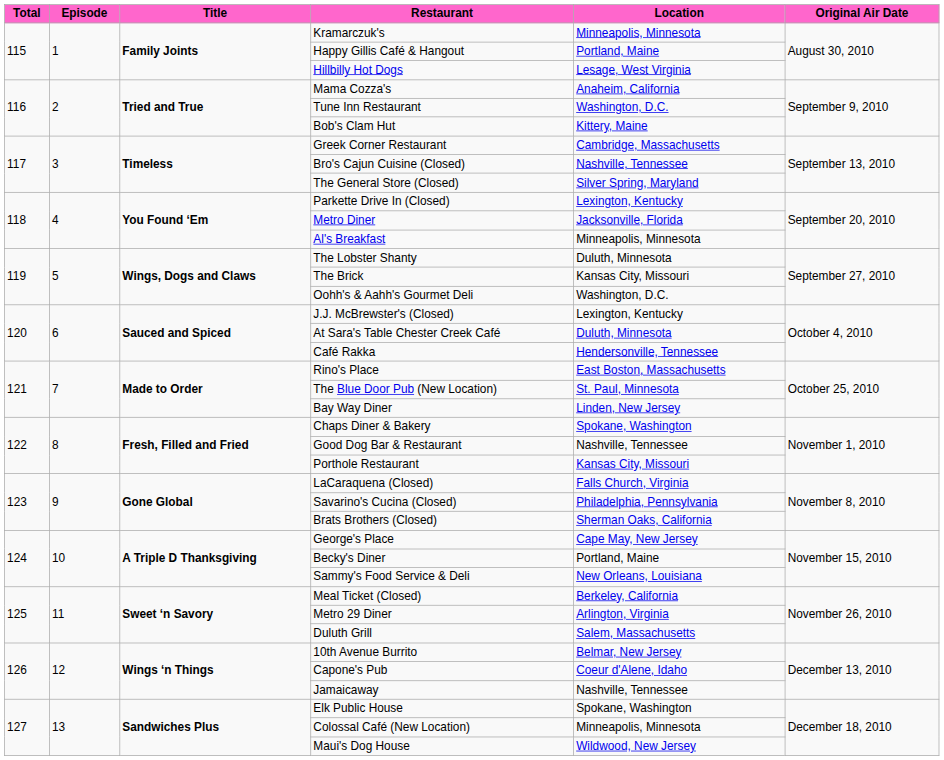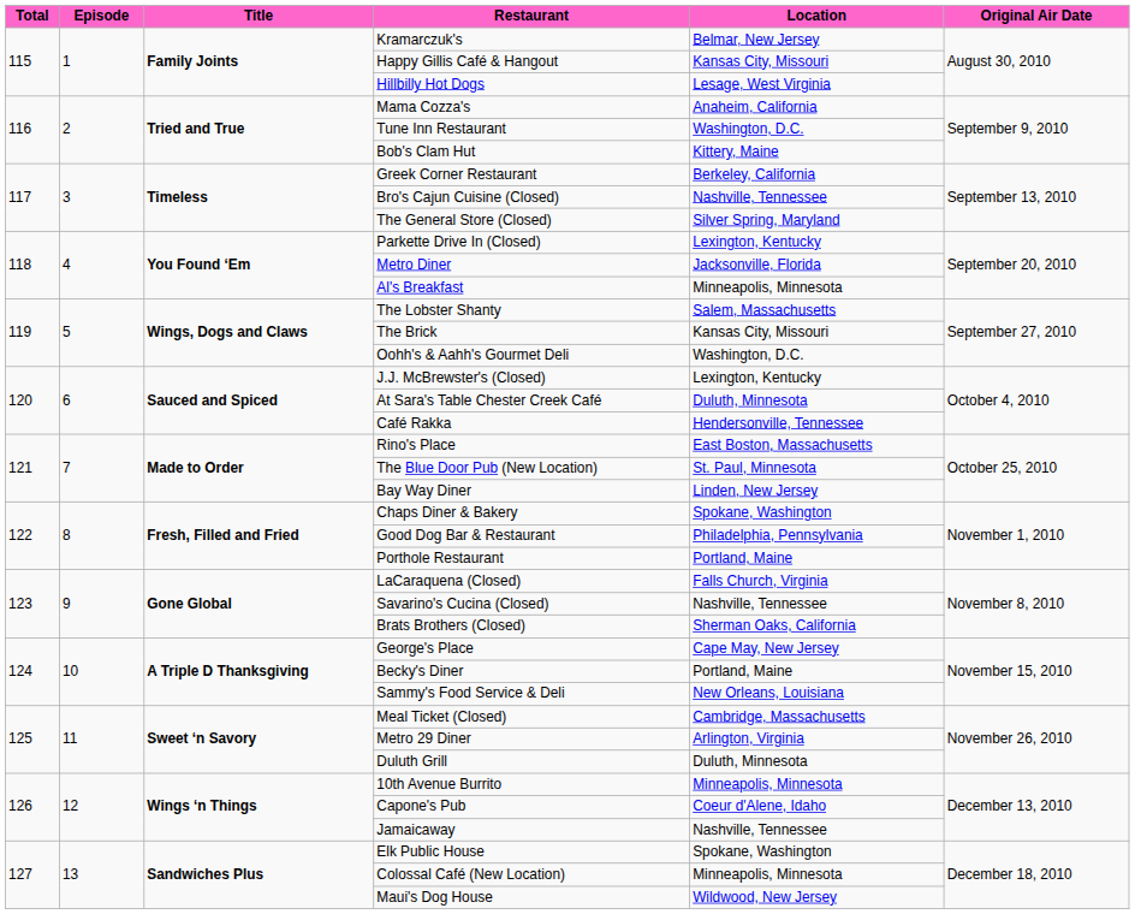 <table class="wikitable" style="width: 100%;">
 <tr>
 <th # style="background:#f6c;">Total</th>
 <th # style="background:#f6c;">Episode</th>
 <th # style="background:#f6c;">Title</th>
 <th # style="background:#f6c;">Restaurant</th>
 <th # style="background:#f6c;">Location</th>
 <th # style="background:#f6c;">Original Air Date</th>
 </tr>
 <tr>
 <td rowspan="3">115</td>
 <td rowspan="3">1</td>
 <td rowspan="3"><strong>Family Joints</strong></td>
 <td>Kramarczuk's</td>
-<td><a href='#'>Minneapolis, Minnesota</a></td>
+<td><a href='#'>Belmar, New Jersey</a></td>
 <td rowspan="3">August 30, 2010</td>
 </tr>
 <tr>
 <td>Happy Gillis Café & Hangout</td>
-<td><a href='#'>Portland, Maine</a></td>
+<td><a href='#'>Kansas City, Missouri</a></td>
 </tr>
 <tr>
 <td><a href='#'>Hillbilly Hot Dogs</a></td>
 <td><a href='#'>Lesage, West Virginia</a></td>
 </tr>
 <tr>
 <td rowspan="3">116</td>
 <td rowspan="3">2</td>
 <td rowspan="3"><strong>Tried and True</strong></td>
 <td>Mama Cozza's</td>
 <td><a href='#'>Anaheim, California</a></td>
 <td rowspan="3">September 9, 2010</td>
 </tr>
 <tr>
 <td>Tune Inn Restaurant</td>
 <td><a href='#'>Washington, D.C.</a></td>
 </tr>
 <tr>
 <td>Bob's Clam Hut</td>
 <td><a href='#'>Kittery, Maine</a></td>
 </tr>
 <tr>
 <td rowspan="3">117</td>
 <td rowspan="3">3</td>
 <td rowspan="3"><strong>Timeless</strong></td>
 <td>Greek Corner Restaurant</td>
-<td><a href='#'>Cambridge, Massachusetts</a></td>
+<td><a href='#'>Berkeley, California</a></td>
 <td rowspan="3">September 13, 2010</td>
 </tr>
 <tr>
 <td>Bro's Cajun Cuisine (Closed)</td>
 <td><a href='#'>Nashville, Tennessee</a></td>
 </tr>
 <tr>
 <td>The General Store (Closed)</td>
 <td><a href='#'>Silver Spring, Maryland</a></td>
 </tr>
 <tr>
 <td rowspan="3">118</td>
 <td rowspan="3">4</td>
 <td rowspan="3"><strong>You Found ‘Em</strong></td>
 <td>Parkette Drive In (Closed)</td>
 <td><a href='#'>Lexington, Kentucky</a></td>
 <td rowspan="3">September 20, 2010</td>
 </tr>
 <tr>
 <td><a href='#'>Metro Diner</a></td>
 <td><a href='#'>Jacksonville, Florida</a></td>
 </tr>
 <tr>
 <td><a href='#'>Al's Breakfast</a></td>
 <td>Minneapolis, Minnesota</td>
 </tr>
 <tr>
 <td rowspan="3">119</td>
 <td rowspan="3">5</td>
 <td rowspan="3"><strong>Wings, Dogs and Claws</strong></td>
 <td>The Lobster Shanty</td>
-<td>Duluth, Minnesota</td>
+<td><a href='#'>Salem, Massachusetts</a></td>
 <td rowspan="3">September 27, 2010</td>
 </tr>
 <tr>
 <td>The Brick</td>
 <td>Kansas City, Missouri</td>
 </tr>
 <tr>
 <td>Oohh's & Aahh's Gourmet Deli</td>
 <td>Washington, D.C.</td>
 </tr>
 <tr>
 <td rowspan="3">120</td>
 <td rowspan="3">6</td>
 <td rowspan="3"><strong>Sauced and Spiced</strong></td>
 <td>J.J. McBrewster's (Closed)</td>
 <td>Lexington, Kentucky</td>
 <td rowspan="3">October 4, 2010</td>
 </tr>
 <tr>
 <td>At Sara's Table Chester Creek Café</td>
 <td><a href='#'>Duluth, Minnesota</a></td>
 </tr>
 <tr>
 <td>Café Rakka</td>
 <td><a href='#'>Hendersonville, Tennessee</a></td>
 </tr>
 <tr>
 <td rowspan="3">121</td>
 <td rowspan="3">7</td>
 <td rowspan="3"><strong>Made to Order</strong></td>
 <td>Rino's Place</td>
 <td><a href='#'>East Boston, Massachusetts</a></td>
 <td rowspan="3">October 25, 2010</td>
 </tr>
 <tr>
 <td>The <a href='#'>Blue Door Pub</a> (New Location)</td>
 <td><a href='#'>St. Paul, Minnesota</a></td>
 </tr>
 <tr>
 <td>Bay Way Diner</td>
 <td><a href='#'>Linden, New Jersey</a></td>
 </tr>
 <tr>
 <td rowspan="3">122</td>
 <td rowspan="3">8</td>
 <td rowspan="3"><strong>Fresh, Filled and Fried</strong></td>
 <td>Chaps Diner & Bakery</td>
 <td><a href='#'>Spokane, Washington</a></td>
 <td rowspan="3">November 1, 2010</td>
 </tr>
 <tr>
 <td>Good Dog Bar & Restaurant</td>
-<td>Nashville, Tennessee</td>
+<td><a href='#'>Philadelphia, Pennsylvania</a></td>
 </tr>
 <tr>
 <td>Porthole Restaurant</td>
-<td><a href='#'>Kansas City, Missouri</a></td>
+<td><a href='#'>Portland, Maine</a></td>
 </tr>
 <tr>
 <td rowspan="3">123</td>
 <td rowspan="3">9</td>
 <td rowspan="3"><strong>Gone Global</strong></td>
 <td>LaCaraquena (Closed)</td>
 <td><a href='#'>Falls Church, Virginia</a></td>
 <td rowspan="3">November 8, 2010</td>
 </tr>
 <tr>
 <td>Savarino's Cucina (Closed)</td>
-<td><a href='#'>Philadelphia, Pennsylvania</a></td>
+<td>Nashville, Tennessee</td>
 </tr>
 <tr>
 <td>Brats Brothers (Closed)</td>
 <td><a href='#'>Sherman Oaks, California</a></td>
 </tr>
 <tr>
 <td rowspan="3">124</td>
 <td rowspan="3">10</td>
 <td rowspan="3"><strong>A Triple D Thanksgiving</strong></td>
 <td>George's Place</td>
 <td><a href='#'>Cape May, New Jersey</a></td>
 <td rowspan="3">November 15, 2010</td>
 </tr>
 <tr>
 <td>Becky's Diner</td>
 <td>Portland, Maine</td>
 </tr>
 <tr>
 <td>Sammy's Food Service & Deli</td>
 <td><a href='#'>New Orleans, Louisiana</a></td>
 </tr>
 <tr>
 <td rowspan="3">125</td>
 <td rowspan="3">11</td>
 <td rowspan="3"><strong>Sweet ‘n Savory</strong></td>
 <td>Meal Ticket (Closed)</td>
-<td><a href='#'>Berkeley, California</a></td>
+<td><a href='#'>Cambridge, Massachusetts</a></td>
 <td rowspan="3">November 26, 2010</td>
 </tr>
 <tr>
 <td>Metro 29 Diner</td>
 <td><a href='#'>Arlington, Virginia</a></td>
 </tr>
 <tr>
 <td>Duluth Grill</td>
-<td><a href='#'>Salem, Massachusetts</a></td>
+<td>Duluth, Minnesota</td>
 </tr>
 <tr>
 <td rowspan="3">126</td>
 <td rowspan="3">12</td>
 <td rowspan="3"><strong>Wings ‘n Things</strong></td>
 <td>10th Avenue Burrito</td>
-<td><a href='#'>Belmar, New Jersey</a></td>
+<td><a href='#'>Minneapolis, Minnesota</a></td>
 <td rowspan="3">December 13, 2010</td>
 </tr>
 <tr>
 <td>Capone's Pub</td>
 <td><a href='#'>Coeur d'Alene, Idaho</a></td>
 </tr>
 <tr>
 <td>Jamaicaway</td>
 <td>Nashville, Tennessee</td>
 </tr>
 <tr>
 <td rowspan="3">127</td>
 <td rowspan="3">13</td>
 <td rowspan="3"><strong>Sandwiches Plus</strong></td>
 <td>Elk Public House</td>
 <td>Spokane, Washington</td>
 <td rowspan="3">December 18, 2010</td>
 </tr>
 <tr>
 <td>Colossal Café (New Location)</td>
 <td>Minneapolis, Minnesota</td>
 </tr>
 <tr>
 <td>Maui's Dog House</td>
 <td><a href='#'>Wildwood, New Jersey</a></td>
 </tr>
 </table>
